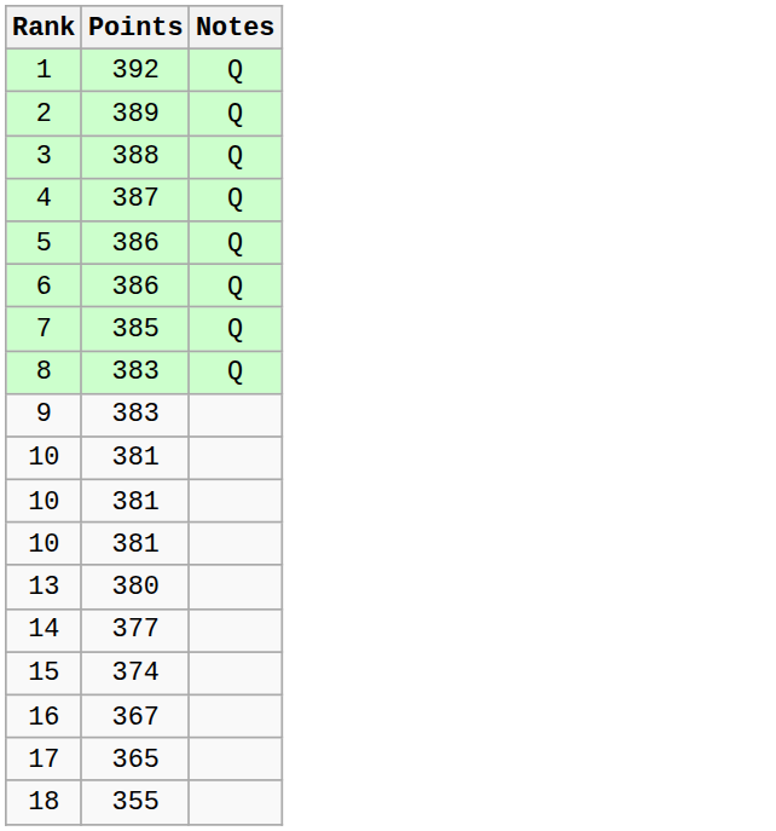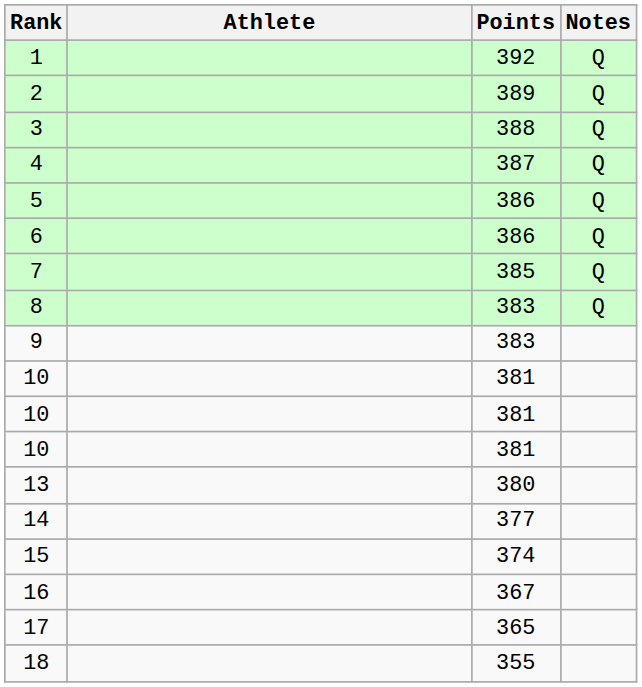 <table class="wikitable" style="text-align:center">
 <tr>
 <th>Rank</th>
+<th Style="width:18em">Athlete</th>
 <th>Points</th>
 <th>Notes</th>
 </tr>
 <tr style="background:#cfc">
 <td>1</td>
+<td style="text-align:left"></td>
 <td>392</td>
 <td>Q</td>
 </tr>
 <tr style="background:#cfc">
 <td>2</td>
+<td style="text-align:left"></td>
 <td>389</td>
 <td>Q</td>
 </tr>
 <tr style="background:#cfc">
 <td>3</td>
+<td style="text-align:left"></td>
 <td>388</td>
 <td>Q</td>
 </tr>
 <tr style="background:#cfc">
 <td>4</td>
+<td style="text-align:left"></td>
 <td>387</td>
 <td>Q</td>
 </tr>
 <tr style="background:#cfc">
 <td>5</td>
+<td style="text-align:left"></td>
 <td>386</td>
 <td>Q</td>
 </tr>
 <tr style="background:#cfc">
 <td>6</td>
+<td style="text-align:left"></td>
 <td>386</td>
 <td>Q</td>
 </tr>
 <tr style="background:#cfc">
 <td>7</td>
+<td style="text-align:left"></td>
 <td>385</td>
 <td>Q</td>
 </tr>
 <tr style="background:#cfc">
 <td>8</td>
+<td style="text-align:left"></td>
 <td>383</td>
 <td>Q</td>
 </tr>
 <tr>
 <td>9</td>
+<td style="text-align:left"></td>
 <td>383</td>
 <td></td>
 </tr>
 <tr>
 <td>10</td>
+<td style="text-align:left"></td>
 <td>381</td>
 <td></td>
 </tr>
 <tr>
 <td>10</td>
+<td style="text-align:left"></td>
 <td>381</td>
 <td></td>
 </tr>
 <tr>
 <td>10</td>
+<td style="text-align:left"></td>
 <td>381</td>
 <td></td>
 </tr>
 <tr>
 <td>13</td>
+<td style="text-align:left"></td>
 <td>380</td>
 <td></td>
 </tr>
 <tr>
 <td>14</td>
+<td style="text-align:left"></td>
 <td>377</td>
 <td></td>
 </tr>
 <tr>
 <td>15</td>
+<td style="text-align:left"></td>
 <td>374</td>
 <td></td>
 </tr>
 <tr>
 <td>16</td>
+<td style="text-align:left"></td>
 <td>367</td>
 <td></td>
 </tr>
 <tr>
 <td>17</td>
+<td style="text-align:left"></td>
 <td>365</td>
 <td></td>
 </tr>
 <tr>
 <td>18</td>
+<td style="text-align:left"></td>
 <td>355</td>
 <td></td>
 </tr>
 </table>
